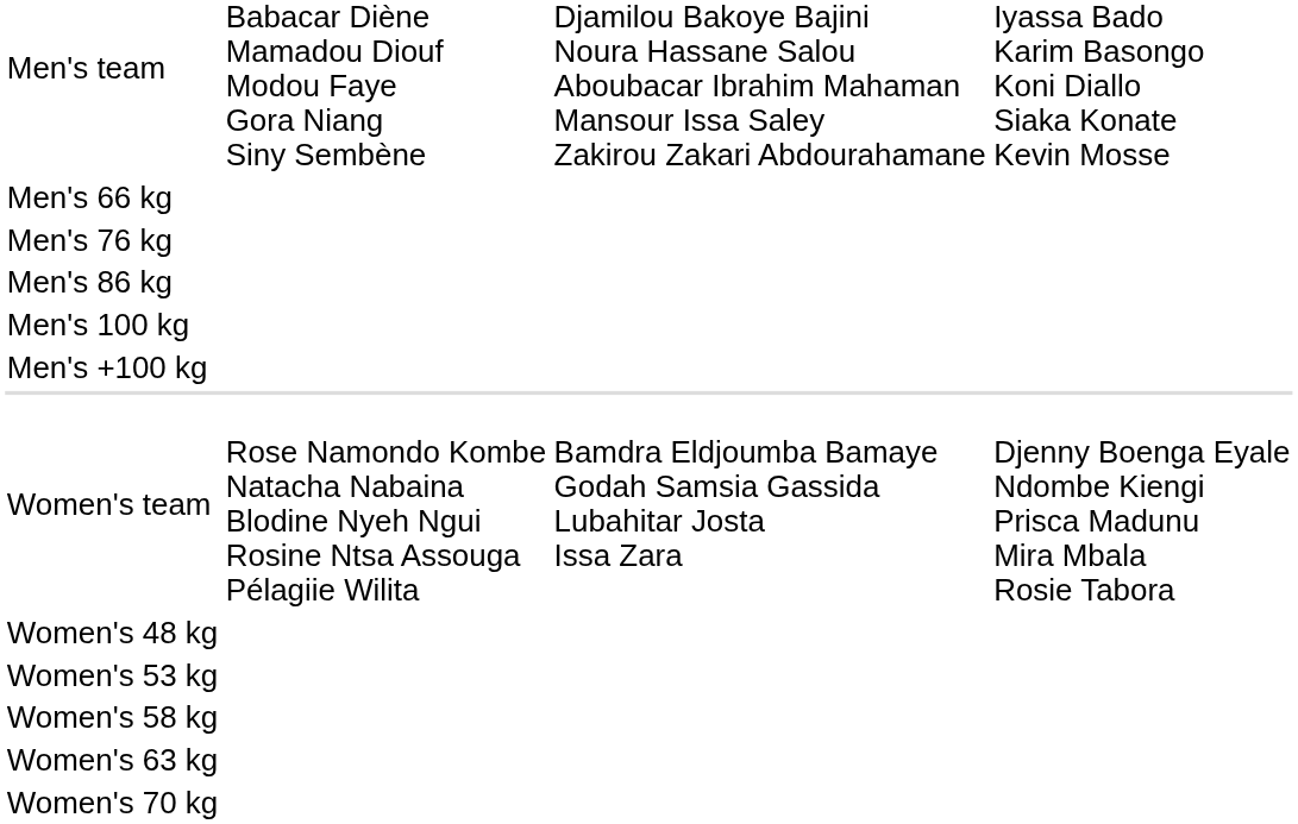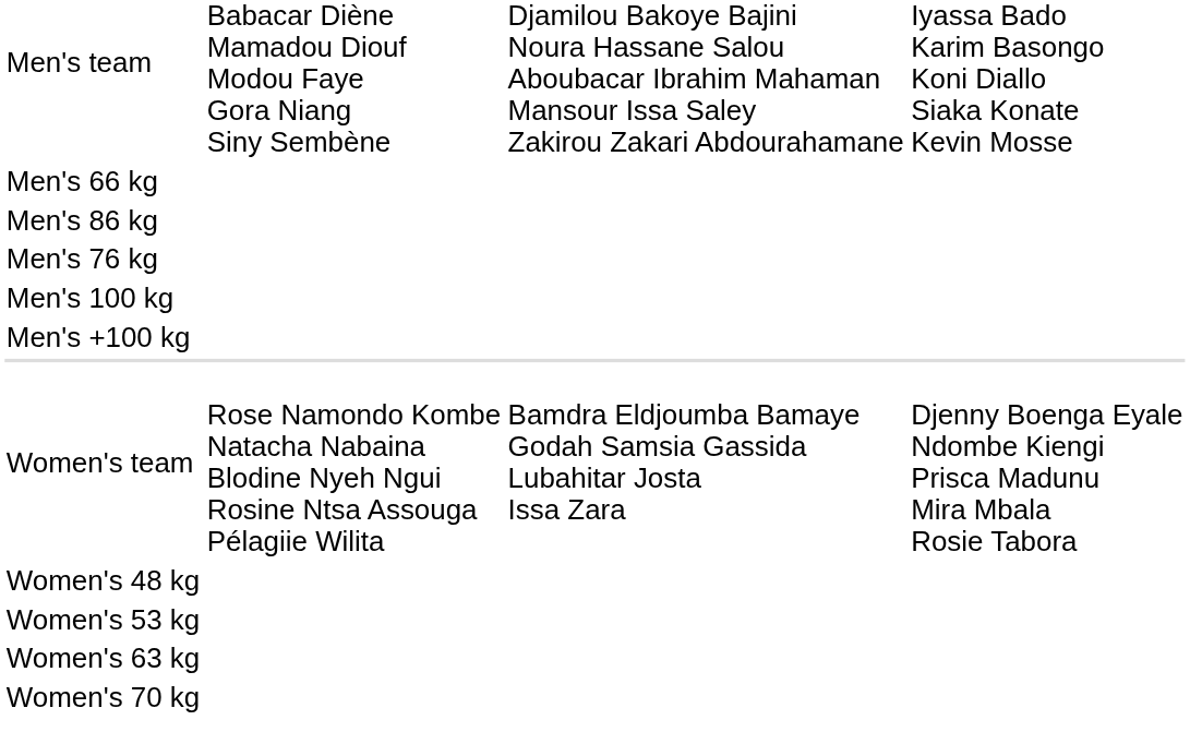 <table>
 <tr>
 <td>Men's team</td>
 <td><br>Babacar Diène<br>Mamadou Diouf<br>Modou Faye<br>Gora Niang<br>Siny Sembène</td>
 <td><br>Djamilou Bakoye Bajini<br>Noura Hassane Salou<br>Aboubacar Ibrahim Mahaman<br>Mansour Issa Saley<br>Zakirou Zakari Abdourahamane</td>
 <td><br>Iyassa Bado<br>Karim Basongo<br>Koni Diallo<br>Siaka Konate<br>Kevin Mosse</td>
 </tr>
 <tr>
 <td>Men's 66 kg</td>
 <td></td>
 <td></td>
 <td></td>
 </tr>
 <tr>
+<td>Men's 86 kg</td>
+<td nowrap></td>
+<td nowrap></td>
+<td></td>
+</tr>
+<tr>
 <td>Men's 76 kg</td>
 <td></td>
 <td></td>
-<td></td>
-</tr>
-<tr>
-<td>Men's 86 kg</td>
-<td nowrap></td>
-<td nowrap></td>
 <td></td>
 </tr>
 <tr>
 <td>Men's 100 kg</td>
 <td></td>
 <td></td>
 <td></td>
 </tr>
 <tr>
 <td>Men's +100 kg</td>
 <td></td>
 <td></td>
 <td nowrap></td>
 </tr>
 <tr bgcolor=#dddddd>
 <td colspan=4></td>
 </tr>
 <tr>
 <td>Women's team</td>
 <td><br>Rose Namondo Kombe<br>Natacha Nabaina<br>Blodine Nyeh Ngui<br>Rosine Ntsa Assouga<br>Pélagiie Wilita</td>
 <td valign=top><br>Bamdra Eldjoumba Bamaye<br>Godah Samsia Gassida<br>Lubahitar Josta<br>Issa Zara</td>
 <td><br>Djenny Boenga Eyale<br>Ndombe Kiengi<br>Prisca Madunu<br>Mira Mbala<br>Rosie Tabora</td>
 </tr>
 <tr>
 <td>Women's 48 kg</td>
 <td></td>
 <td></td>
 <td></td>
 </tr>
 <tr>
 <td>Women's 53 kg</td>
 <td></td>
 <td></td>
 <td></td>
 </tr>
 <tr>
-<td>Women's 58 kg</td>
-<td></td>
-<td></td>
-<td></td>
-</tr>
-<tr>
 <td>Women's 63 kg</td>
 <td></td>
 <td></td>
 <td></td>
 </tr>
 <tr>
 <td>Women's 70 kg</td>
 <td></td>
 <td></td>
 <td></td>
 </tr>
 </table>
